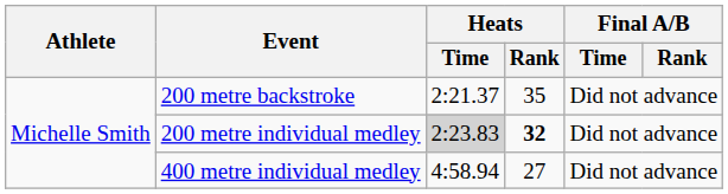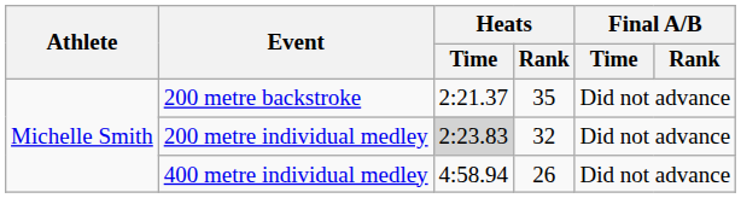 <table class="wikitable" style="font-size:90%">
 <tr>
 <th rowspan="2">Athlete</th>
 <th rowspan="2">Event</th>
 <th colspan=2>Heats</th>
 <th colspan=2>Final A/B</th>
 </tr>
 <tr style="font-size:95%">
 <th>Time</th>
 <th>Rank</th>
 <th>Time</th>
 <th>Rank</th>
 </tr>
 <tr align=center>
 <td align=left rowspan=3><a href='#'>Michelle Smith</a></td>
 <td align=left><a href='#'>200 metre backstroke</a></td>
 <td>2:21.37</td>
 <td>35</td>
 <td colspan=2>Did not advance</td>
 </tr>
 <tr align=center>
 <td align=left><a href='#'>200 metre individual medley</a></td>
 <td style="background: lightgrey;">2:23.83</td>
-<td><strong>32</strong></td>
+<td>32</td>
 <td colspan=2>Did not advance</td>
 </tr>
 <tr align=center>
 <td align=left><a href='#'>400 metre individual medley</a></td>
 <td>4:58.94</td>
-<td>27</td>
+<td>26</td>
 <td colspan=2>Did not advance</td>
 </tr>
 </table>
